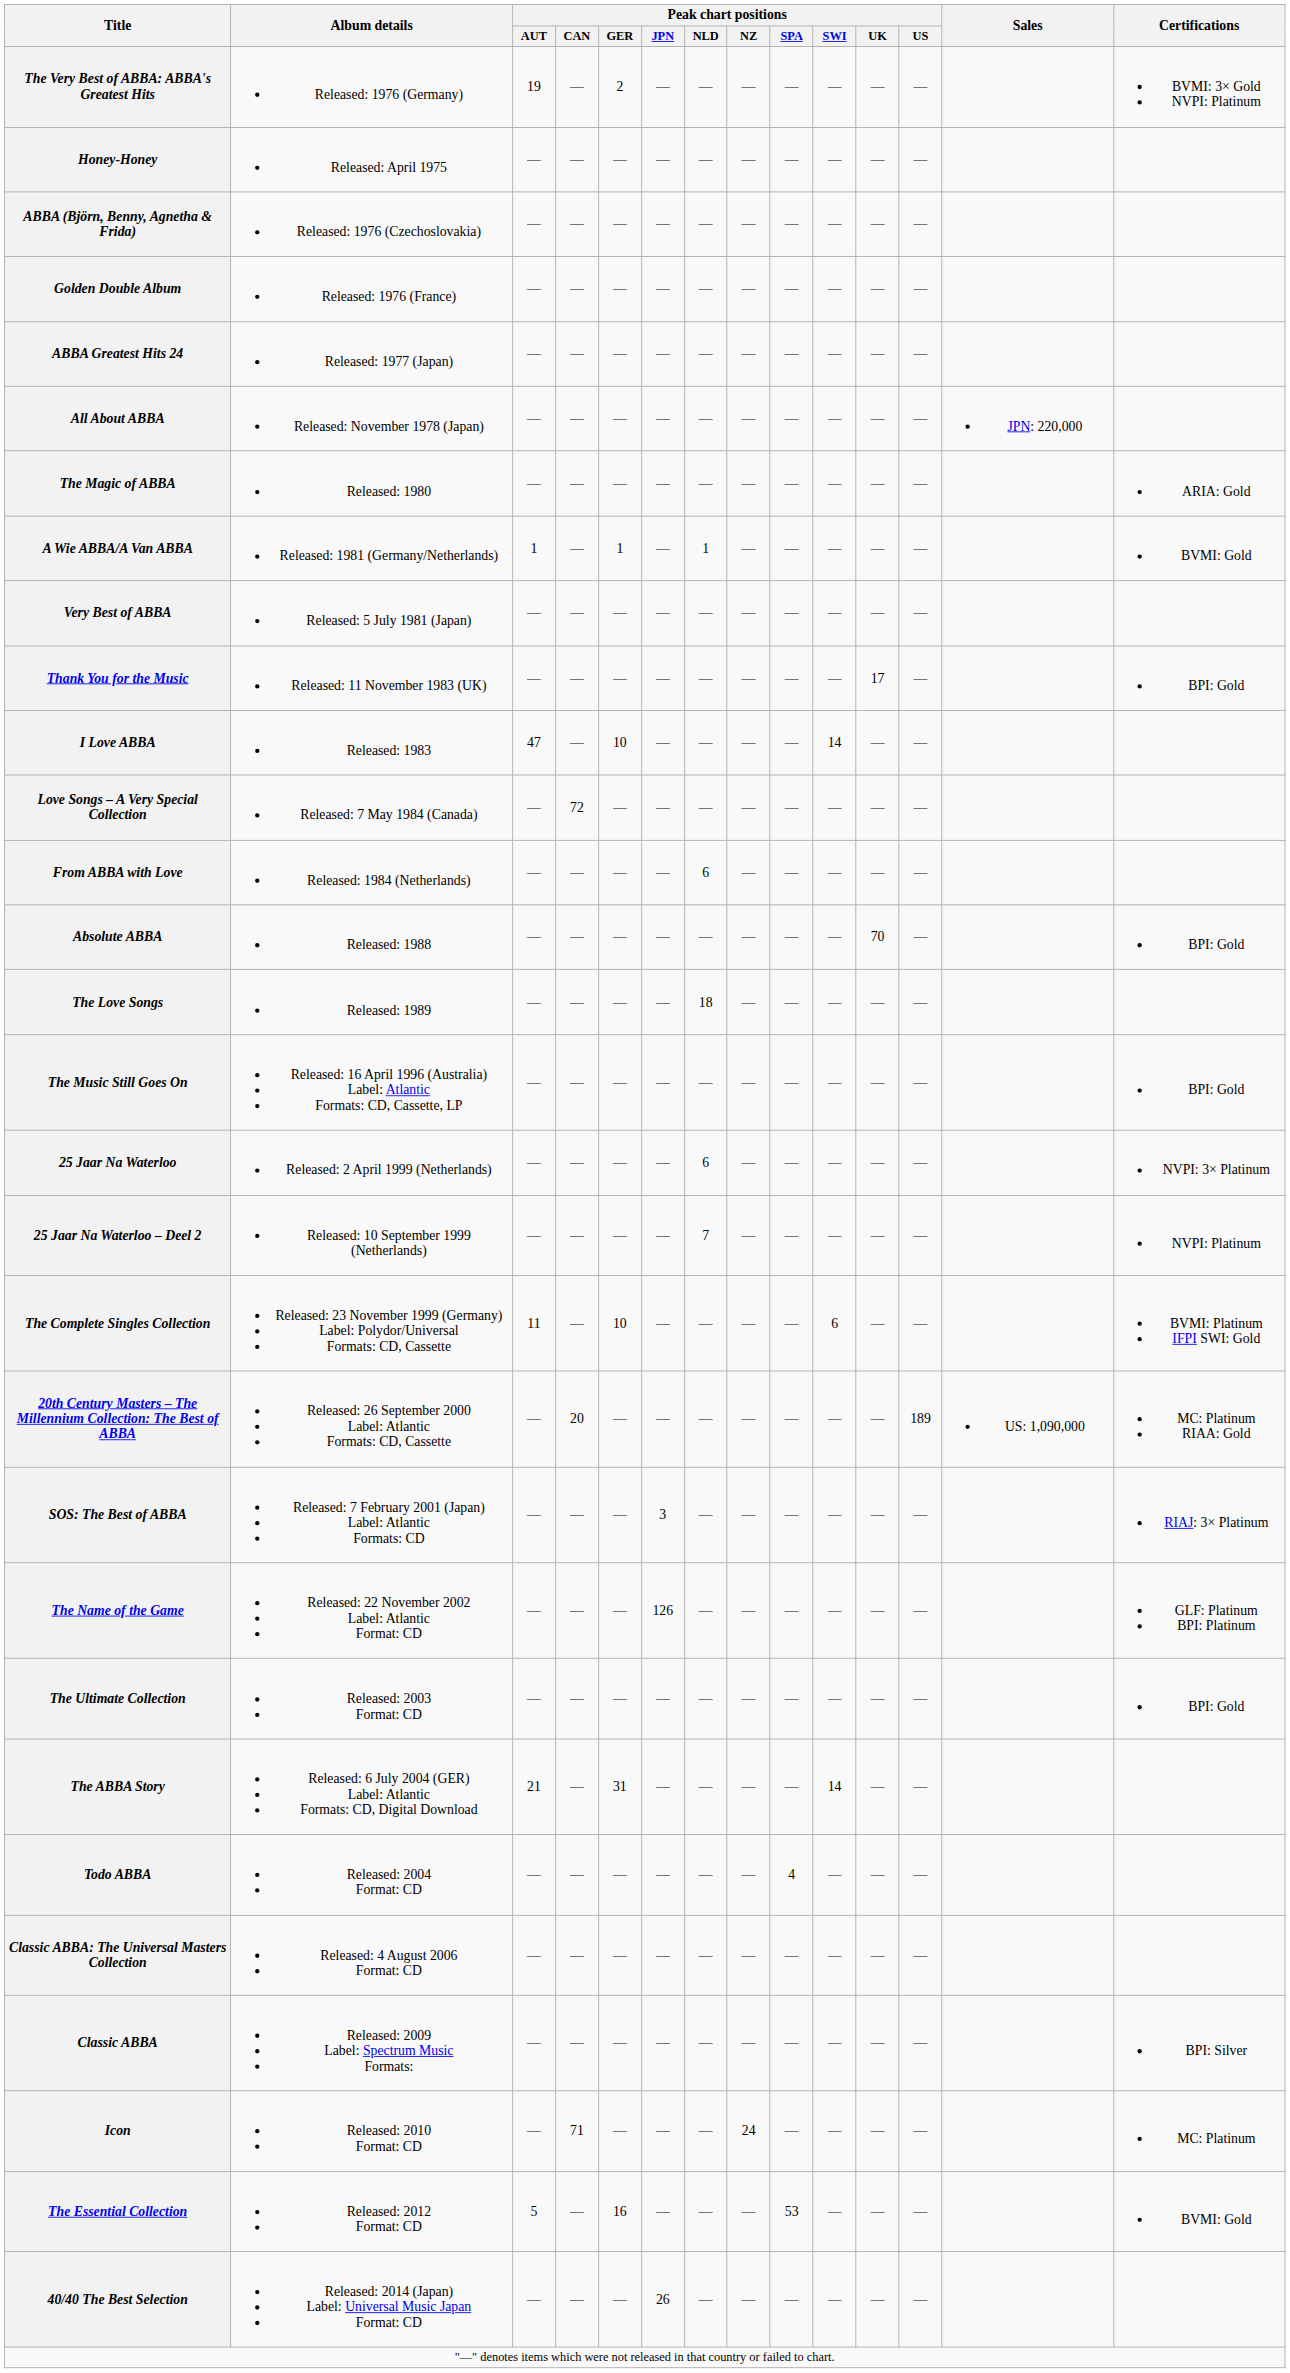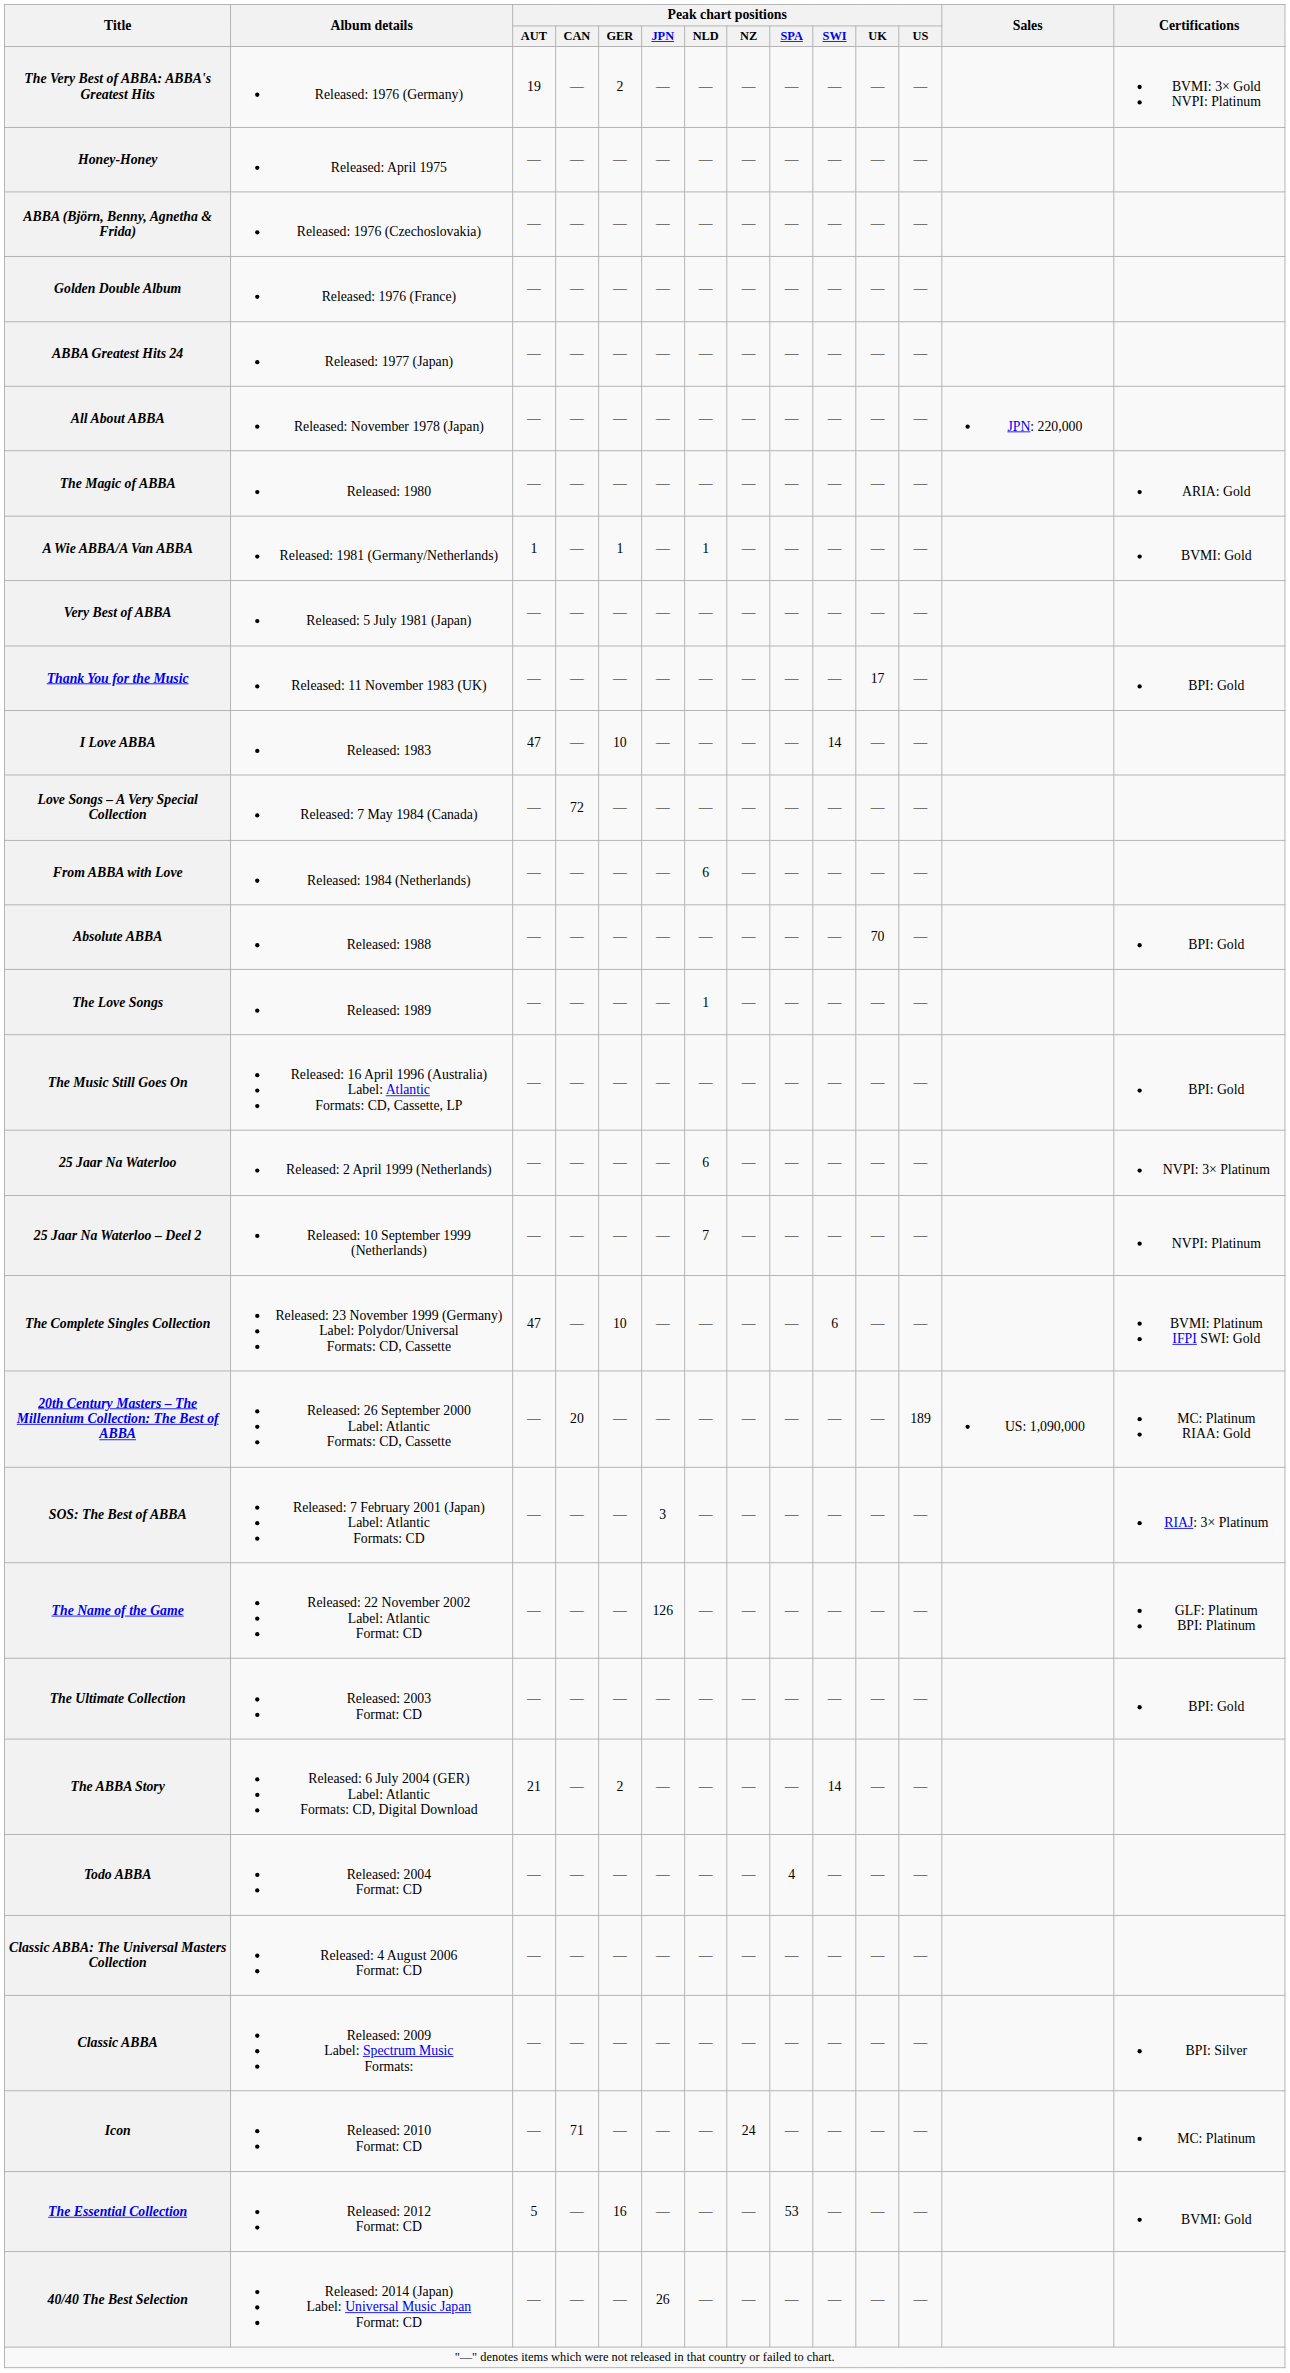 <table class="wikitable plainrowheaders" style="text-align:center;">
 <tr>
 <th scope="col" rowspan="2" style="width:16em;">Title</th>
 <th scope="col" rowspan="2" style="width:20em;">Album details</th>
 <th scope="col" colspan="10">Peak chart positions</th>
 <th scope="col" rowspan="2" style="width:12em;">Sales</th>
 <th scope="col" rowspan="2" style="width:12em;">Certifications</th>
 </tr>
 <tr>
 <th scope="col" style="width:3em;font-size:90%;">AUT<br></th>
 <th scope="col" style="width:3em;font-size:90%;">CAN<br></th>
 <th scope="col" style="width:3em;font-size:90%;">GER<br></th>
 <th scope="col" style="width:3em;font-size:90%;"><a href='#'>JPN</a><br></th>
 <th scope="col" style="width:3em;font-size:90%;">NLD<br></th>
 <th scope="col" style="width:3em;font-size:90%;">NZ<br></th>
 <th scope="col" style="width:3em;font-size:90%;"><a href='#'>SPA</a><br></th>
 <th scope="col" style="width:3em;font-size:90%;"><a href='#'>SWI</a><br></th>
 <th scope="col" style="width:3em;font-size:90%;">UK<br></th>
 <th scope="col" style="width:3em;font-size:90%;">US<br></th>
 </tr>
 <tr>
 <th scope="row"><em>The Very Best of ABBA: ABBA's Greatest Hits</em></th>
 <td><br><ul><li>Released: 1976 <span>(Germany)</span></li></ul></td>
 <td>19</td>
 <td>—</td>
 <td>2</td>
 <td>—</td>
 <td>—</td>
 <td>—</td>
 <td>—</td>
 <td>—</td>
 <td>—</td>
 <td>—</td>
 <td></td>
 <td><br><ul><li>BVMI: 3× Gold</li><li>NVPI: Platinum</li></ul></td>
 </tr>
 <tr>
 <th scope="row"><em>Honey-Honey</em></th>
 <td><br><ul><li>Released: April 1975</li></ul></td>
 <td>—</td>
 <td>—</td>
 <td>—</td>
 <td>—</td>
 <td>—</td>
 <td>—</td>
 <td>—</td>
 <td>—</td>
 <td>—</td>
 <td>—</td>
 <td></td>
 <td></td>
 </tr>
 <tr>
 <th scope="row"><em>ABBA (Björn, Benny, Agnetha & Frida)</em></th>
 <td><br><ul><li>Released: 1976 <span>(Czechoslovakia)</span></li></ul></td>
 <td>—</td>
 <td>—</td>
 <td>—</td>
 <td>—</td>
 <td>—</td>
 <td>—</td>
 <td>—</td>
 <td>—</td>
 <td>—</td>
 <td>—</td>
 <td></td>
 <td></td>
 </tr>
 <tr>
 <th scope="row"><em>Golden Double Album</em></th>
 <td><br><ul><li>Released: 1976 <span>(France)</span></li></ul></td>
 <td>—</td>
 <td>—</td>
 <td>—</td>
 <td>—</td>
 <td>—</td>
 <td>—</td>
 <td>—</td>
 <td>—</td>
 <td>—</td>
 <td>—</td>
 <td></td>
 <td></td>
 </tr>
 <tr>
 <th scope="row"><em>ABBA Greatest Hits 24</em></th>
 <td><br><ul><li>Released: 1977 <span>(Japan)</span></li></ul></td>
 <td>—</td>
 <td>—</td>
 <td>—</td>
 <td>—</td>
 <td>—</td>
 <td>—</td>
 <td>—</td>
 <td>—</td>
 <td>—</td>
 <td>—</td>
 <td></td>
 <td></td>
 </tr>
 <tr>
 <th scope="row"><em>All About ABBA</em></th>
 <td><br><ul><li>Released: November 1978 <span>(Japan)</span></li></ul></td>
 <td>—</td>
 <td>—</td>
 <td>—</td>
 <td>—</td>
 <td>—</td>
 <td>—</td>
 <td>—</td>
 <td>—</td>
 <td>—</td>
 <td>—</td>
 <td><br><ul><li><a href='#'>JPN</a>: 220,000</li></ul></td>
 <td></td>
 </tr>
 <tr>
 <th scope="row"><em>The Magic of ABBA</em></th>
 <td><br><ul><li>Released: 1980</li></ul></td>
 <td>—</td>
 <td>—</td>
 <td>—</td>
 <td>—</td>
 <td>—</td>
 <td>—</td>
 <td>—</td>
 <td>—</td>
 <td>—</td>
 <td>—</td>
 <td></td>
 <td><br><ul><li>ARIA: Gold</li></ul></td>
 </tr>
 <tr>
 <th scope="row"><em>A Wie ABBA/A Van ABBA</em></th>
 <td><br><ul><li>Released: 1981 <span>(Germany/Netherlands)</span></li></ul></td>
 <td>1</td>
 <td>—</td>
 <td>1</td>
 <td>—</td>
 <td>1</td>
 <td>—</td>
 <td>—</td>
 <td>—</td>
 <td>—</td>
 <td>—</td>
 <td></td>
 <td><br><ul><li>BVMI: Gold</li></ul></td>
 </tr>
 <tr>
 <th scope="row"><em>Very Best of ABBA</em></th>
 <td><br><ul><li>Released: 5 July 1981 <span>(Japan)</span></li></ul></td>
 <td>—</td>
 <td>—</td>
 <td>—</td>
 <td>—</td>
 <td>—</td>
 <td>—</td>
 <td>—</td>
 <td>—</td>
 <td>—</td>
 <td>—</td>
 <td></td>
 <td></td>
 </tr>
 <tr>
 <th scope="row"><em><a href='#'>Thank You for the Music</a></em></th>
 <td><br><ul><li>Released: 11 November 1983 <span>(UK)</span></li></ul></td>
 <td>—</td>
 <td>—</td>
 <td>—</td>
 <td>—</td>
 <td>—</td>
 <td>—</td>
 <td>—</td>
 <td>—</td>
 <td>17</td>
 <td>—</td>
 <td></td>
 <td><br><ul><li>BPI: Gold</li></ul></td>
 </tr>
 <tr>
 <th scope="row"><em>I Love ABBA</em></th>
 <td><br><ul><li>Released: 1983</li></ul></td>
 <td>47</td>
 <td>—</td>
 <td>10</td>
 <td>—</td>
 <td>—</td>
 <td>—</td>
 <td>—</td>
 <td>14</td>
 <td>—</td>
 <td>—</td>
 <td></td>
 <td></td>
 </tr>
 <tr>
 <th scope="row"><em>Love Songs – A Very Special Collection</em></th>
 <td><br><ul><li>Released: 7 May 1984 <span>(Canada)</span></li></ul></td>
 <td>—</td>
 <td>72</td>
 <td>—</td>
 <td>—</td>
 <td>—</td>
 <td>—</td>
 <td>—</td>
 <td>—</td>
 <td>—</td>
 <td>—</td>
 <td></td>
 </tr>
 <tr>
 <th scope="row"><em>From ABBA with Love</em></th>
 <td><br><ul><li>Released: 1984 <span>(Netherlands)</span></li></ul></td>
 <td>—</td>
 <td>—</td>
 <td>—</td>
 <td>—</td>
 <td>6</td>
 <td>—</td>
 <td>—</td>
 <td>—</td>
 <td>—</td>
 <td>—</td>
 <td></td>
 <td></td>
 </tr>
 <tr>
 <th scope="row"><em>Absolute ABBA</em></th>
 <td><br><ul><li>Released: 1988</li></ul></td>
 <td>—</td>
 <td>—</td>
 <td>—</td>
 <td>—</td>
 <td>—</td>
 <td>—</td>
 <td>—</td>
 <td>—</td>
 <td>70</td>
 <td>—</td>
 <td></td>
 <td><br><ul><li>BPI: Gold</li></ul></td>
 </tr>
 <tr>
 <th scope="row"><em>The Love Songs</em></th>
 <td><br><ul><li>Released: 1989</li></ul></td>
 <td>—</td>
 <td>—</td>
 <td>—</td>
 <td>—</td>
-<td>18</td>
+<td>1</td>
 <td>—</td>
 <td>—</td>
 <td>—</td>
 <td>—</td>
 <td>—</td>
 <td></td>
 <td></td>
 </tr>
 <tr>
 <th scope="row"><em>The Music Still Goes On</em></th>
 <td><br><ul><li>Released: 16 April 1996 <span>(Australia)</span></li><li>Label: <a href='#'>Atlantic</a></li><li>Formats: CD, Cassette, LP</li></ul></td>
 <td>—</td>
 <td>—</td>
 <td>—</td>
 <td>—</td>
 <td>—</td>
 <td>—</td>
 <td>—</td>
 <td>—</td>
 <td>—</td>
 <td>—</td>
 <td></td>
 <td><br><ul><li>BPI: Gold</li></ul></td>
 </tr>
 <tr>
 <th scope="row"><em>25 Jaar Na Waterloo</em></th>
 <td><br><ul><li>Released: 2 April 1999 <span>(Netherlands)</span></li></ul></td>
 <td>—</td>
 <td>—</td>
 <td>—</td>
 <td>—</td>
 <td>6</td>
 <td>—</td>
 <td>—</td>
 <td>—</td>
 <td>—</td>
 <td>—</td>
 <td></td>
 <td><br><ul><li>NVPI: 3× Platinum</li></ul></td>
 </tr>
 <tr>
 <th scope="row"><em>25 Jaar Na Waterloo – Deel 2</em></th>
 <td><br><ul><li>Released: 10 September 1999 <span>(Netherlands)</span></li></ul></td>
 <td>—</td>
 <td>—</td>
 <td>—</td>
 <td>—</td>
 <td>7</td>
 <td>—</td>
 <td>—</td>
 <td>—</td>
 <td>—</td>
 <td>—</td>
 <td></td>
 <td><br><ul><li>NVPI: Platinum</li></ul></td>
 </tr>
 <tr>
 <th scope="row"><em>The Complete Singles Collection</em></th>
 <td><br><ul><li>Released: 23 November 1999 <span>(Germany)</span></li><li>Label: Polydor/Universal</li><li>Formats: CD, Cassette</li></ul></td>
-<td>11</td>
+<td>47</td>
 <td>—</td>
 <td>10</td>
 <td>—</td>
 <td>—</td>
 <td>—</td>
 <td>—</td>
 <td>6</td>
 <td>—</td>
 <td>—</td>
 <td></td>
 <td><br><ul><li>BVMI: Platinum</li><li><a href='#'>IFPI</a> SWI: Gold</li></ul></td>
 </tr>
 <tr>
 <th scope="row"><em><a href='#'>20th Century Masters – The Millennium Collection: The Best of ABBA</a></em></th>
 <td><br><ul><li>Released: 26 September 2000</li><li>Label: Atlantic</li><li>Formats: CD, Cassette</li></ul></td>
 <td>—</td>
 <td>20</td>
 <td>—</td>
 <td>—</td>
 <td>—</td>
 <td>—</td>
 <td>—</td>
 <td>—</td>
 <td>—</td>
 <td>189</td>
 <td><br><ul><li>US: 1,090,000</li></ul></td>
 <td><br><ul><li>MC: Platinum</li><li>RIAA: Gold</li></ul></td>
 </tr>
 <tr>
 <th scope="row"><em>SOS: The Best of ABBA</em></th>
 <td><br><ul><li>Released: 7 February 2001 <span>(Japan)</span></li><li>Label: Atlantic</li><li>Formats: CD</li></ul></td>
 <td>—</td>
 <td>—</td>
 <td>—</td>
 <td>3</td>
 <td>—</td>
 <td>—</td>
 <td>—</td>
 <td>—</td>
 <td>—</td>
 <td>—</td>
 <td></td>
 <td><br><ul><li><a href='#'>RIAJ</a>: 3× Platinum</li></ul></td>
 </tr>
 <tr>
 <th scope="row"><em><a href='#'>The Name of the Game</a></em></th>
 <td><br><ul><li>Released: 22 November 2002</li><li>Label: Atlantic</li><li>Format: CD</li></ul></td>
 <td>—</td>
 <td>—</td>
 <td>—</td>
 <td>126</td>
 <td>—</td>
 <td>—</td>
 <td>—</td>
 <td>—</td>
 <td>—</td>
 <td>—</td>
 <td></td>
 <td><br><ul><li>GLF: Platinum</li><li>BPI: Platinum</li></ul></td>
 </tr>
 <tr>
 <th scope="row"><em>The Ultimate Collection</em></th>
 <td><br><ul><li>Released: 2003</li><li>Format: CD</li></ul></td>
 <td>—</td>
 <td>—</td>
 <td>—</td>
 <td>—</td>
 <td>—</td>
 <td>—</td>
 <td>—</td>
 <td>—</td>
 <td>—</td>
 <td>—</td>
 <td></td>
 <td><br><ul><li>BPI: Gold</li></ul></td>
 </tr>
 <tr>
 <th scope="row"><em>The ABBA Story</em></th>
 <td><br><ul><li>Released: 6 July 2004 <span>(GER)</span></li><li>Label: Atlantic</li><li>Formats: CD, Digital Download</li></ul></td>
 <td>21</td>
 <td>—</td>
-<td>31</td>
+<td>2</td>
 <td>—</td>
 <td>—</td>
 <td>—</td>
 <td>—</td>
 <td>14</td>
 <td>—</td>
 <td>—</td>
 <td></td>
 <td></td>
 </tr>
 <tr>
 <th scope="row"><em>Todo ABBA</em></th>
 <td><br><ul><li>Released: 2004</li><li>Format: CD</li></ul></td>
 <td>—</td>
 <td>—</td>
 <td>—</td>
 <td>—</td>
 <td>—</td>
 <td>—</td>
 <td>4</td>
 <td>—</td>
 <td>—</td>
 <td>—</td>
 <td></td>
 <td></td>
 </tr>
 <tr>
 <th scope="row"><em>Classic ABBA: The Universal Masters Collection</em></th>
 <td><br><ul><li>Released: 4 August 2006</li><li>Format: CD</li></ul></td>
 <td>—</td>
 <td>—</td>
 <td>—</td>
 <td>—</td>
 <td>—</td>
 <td>—</td>
 <td>—</td>
 <td>—</td>
 <td>—</td>
 <td>—</td>
 <td></td>
 <td></td>
 </tr>
 <tr>
 <th scope="row"><em>Classic ABBA</em></th>
 <td><br><ul><li>Released: 2009</li><li>Label: <a href='#'>Spectrum Music</a></li><li>Formats:</li></ul></td>
 <td>—</td>
 <td>—</td>
 <td>—</td>
 <td>—</td>
 <td>—</td>
 <td>—</td>
 <td>—</td>
 <td>—</td>
 <td>—</td>
 <td>—</td>
 <td></td>
 <td><br><ul><li>BPI: Silver</li></ul></td>
 </tr>
 <tr>
 <th scope="row"><em>Icon</em></th>
 <td><br><ul><li>Released: 2010</li><li>Format: CD</li></ul></td>
 <td>—</td>
 <td>71</td>
 <td>—</td>
 <td>—</td>
 <td>—</td>
 <td>24</td>
 <td>—</td>
 <td>—</td>
 <td>—</td>
 <td>—</td>
 <td></td>
 <td><br><ul><li>MC: Platinum</li></ul></td>
 </tr>
 <tr>
 <th scope="row"><em><a href='#'>The Essential Collection</a></em></th>
 <td><br><ul><li>Released: 2012</li><li>Format: CD</li></ul></td>
 <td>5</td>
 <td>—</td>
 <td>16</td>
 <td>—</td>
 <td>—</td>
 <td>—</td>
 <td>53</td>
 <td>—</td>
 <td>—</td>
 <td>—</td>
 <td></td>
 <td><br><ul><li>BVMI: Gold</li></ul></td>
 </tr>
 <tr>
 <th scope="row"><em>40/40 The Best Selection</em></th>
 <td><br><ul><li>Released: 2014 <span>(Japan)</span></li><li>Label: <a href='#'>Universal Music Japan</a></li><li>Format: CD</li></ul></td>
 <td>—</td>
 <td>—</td>
 <td>—</td>
 <td>26</td>
 <td>—</td>
 <td>—</td>
 <td>—</td>
 <td>—</td>
 <td>—</td>
 <td>—</td>
 <td></td>
 <td></td>
 </tr>
 <tr>
 <td colspan="14"  style="text-align:center; font-size:90%;">"—" denotes items which were not released in that country or failed to chart.</td>
 </tr>
 </table>
